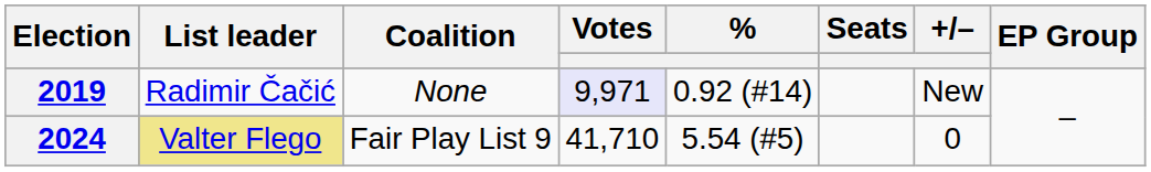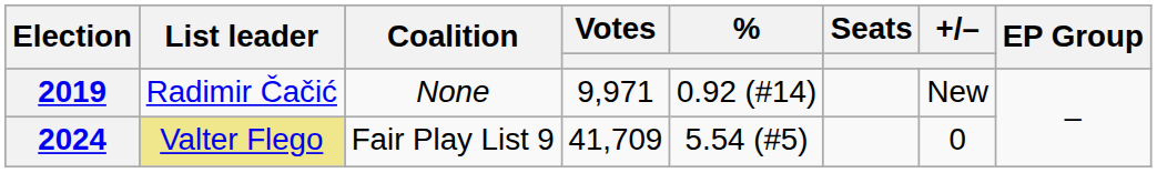 <table class="wikitable" style="text-align:center;">
 <tr>
 <th rowspan=2>Election</th>
 <th rowspan=2>List leader</th>
 <th rowspan=2>Coalition</th>
 <th>Votes</th>
 <th>%</th>
 <th>Seats</th>
 <th>+/–</th>
 <th rowspan=2>EP Group</th>
 </tr>
 <tr>
 <th colspan=2></th>
 <th colspan=2></th>
 </tr>
 <tr>
 <th><a href='#'>2019</a></th>
 <td><a href='#'>Radimir Čačić</a></td>
 <td><em>None</em></td>
-<td style="background: lavender;">9,971</td>
+<td>9,971</td>
 <td>0.92 (#14)</td>
 <td></td>
 <td>New</td>
 <td rowspan=2>–</td>
 </tr>
 <tr>
 <th><a href='#'>2024</a></th>
 <td style="background: khaki;"><a href='#'>Valter Flego</a></td>
 <td>Fair Play List 9</td>
-<td>41,710</td>
+<td>41,709</td>
 <td>5.54 (#5)</td>
 <td></td>
 <td> 0</td>
 </tr>
 </table>
